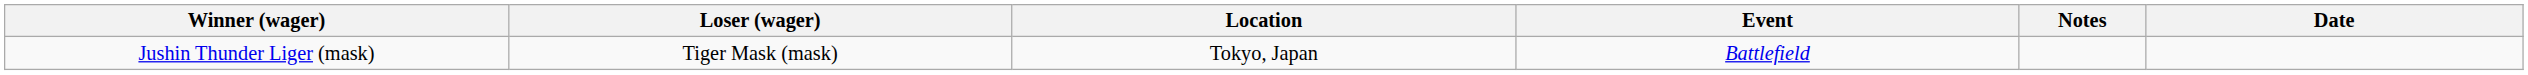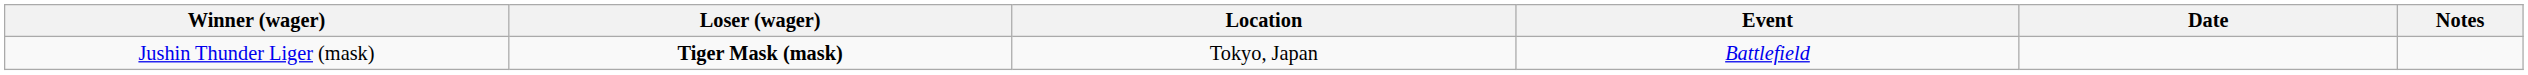 <table class="wikitable sortable" width=100%  style="text-align: center">
 <tr>
 <th width=20% scope="col">Winner (wager)</th>
 <th width=20% scope="col">Loser (wager)</th>
 <th width=20% scope="col">Location</th>
 <th width=20% scope="col">Event</th>
+<th width=15% scope="col">Date</th>
 <th class="unsortable" width=5% scope="col">Notes</th>
-<th width=15% scope="col">Date</th>
 </tr>
 <tr>
 <td><a href='#'>Jushin Thunder Liger</a> (mask)</td>
-<td>Tiger Mask (mask)</td>
+<td><strong>Tiger Mask (mask)</strong></td>
 <td>Tokyo, Japan</td>
 <td><em><a href='#'>Battlefield</a></em></td>
 <td></td>
 <td></td>
 </tr>
 </table>
